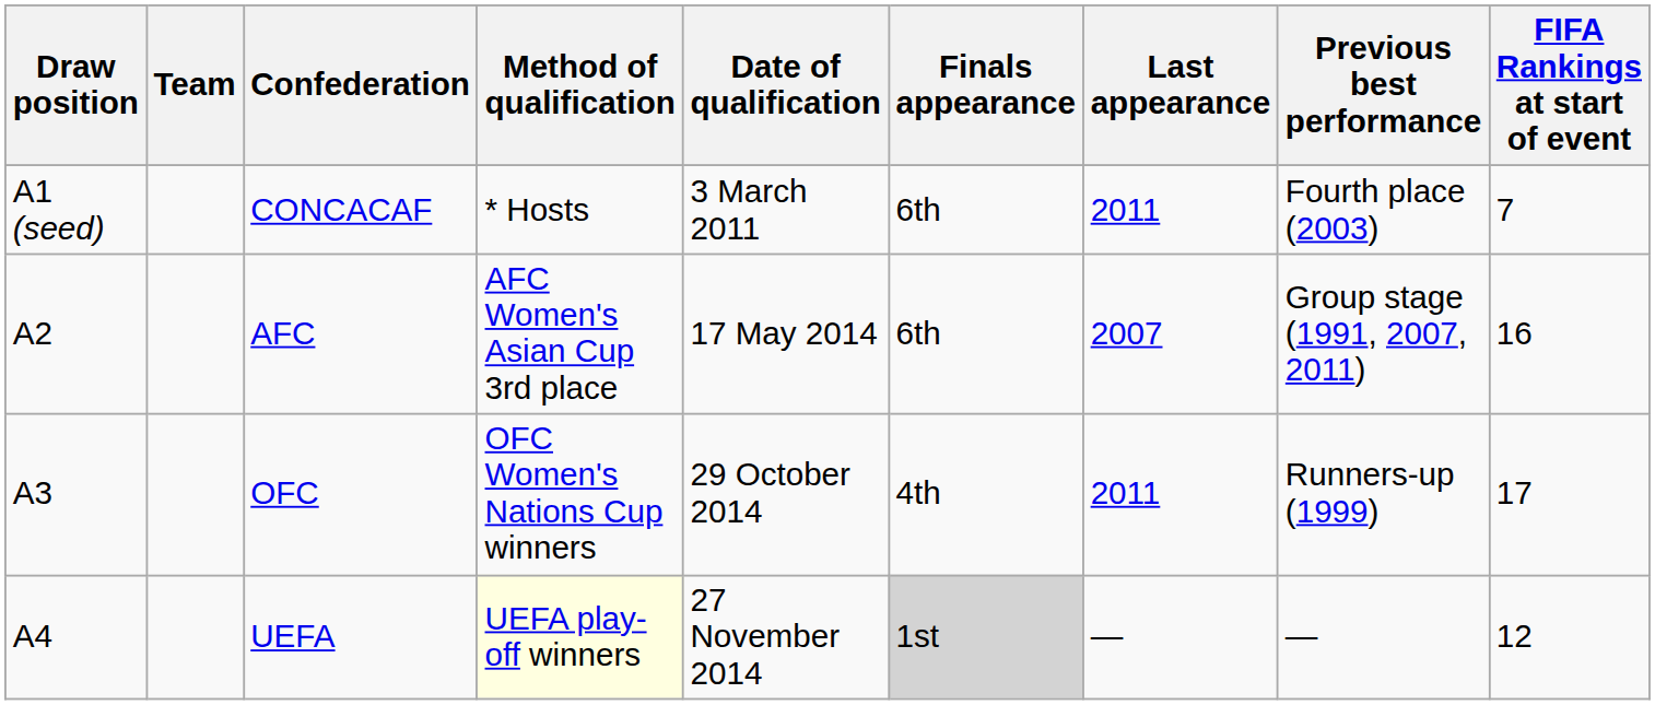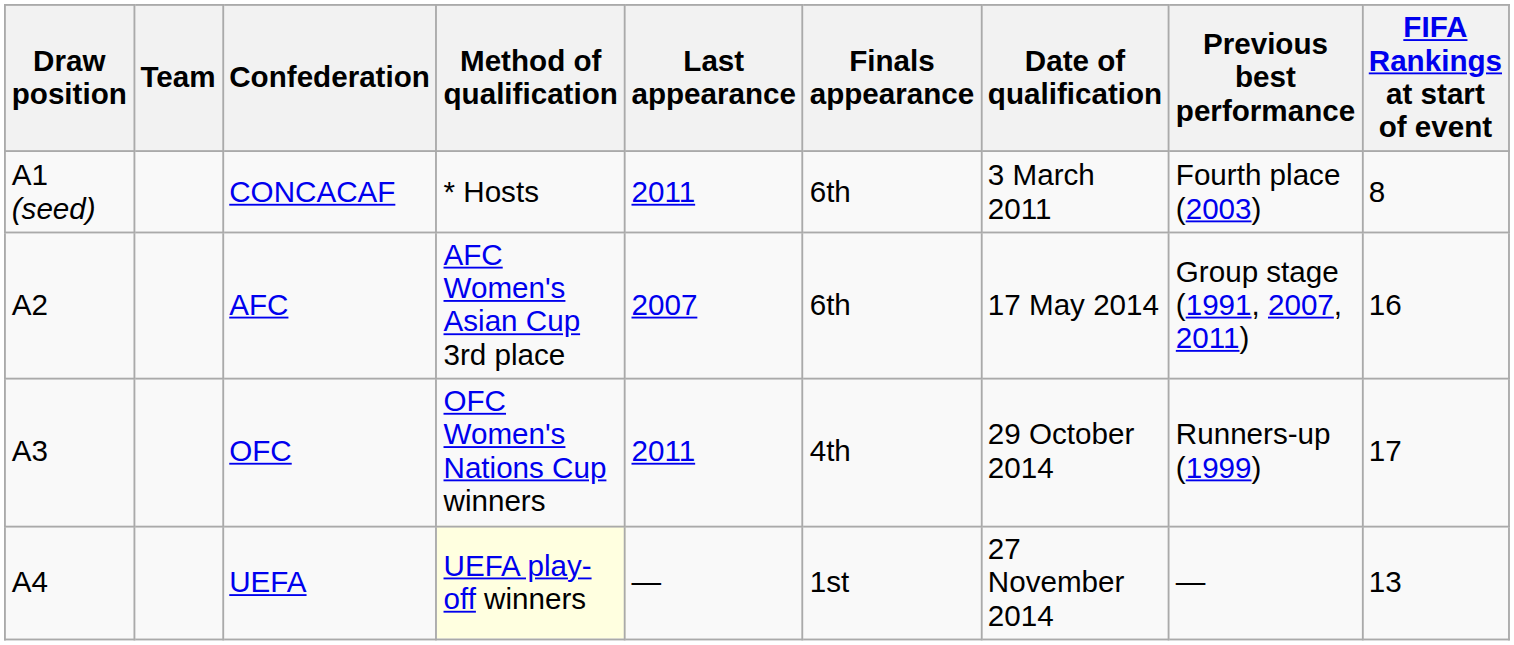 <table class="wikitable sortable">
 <tr>
 <th>Draw position</th>
 <th>Team</th>
 <th>Confederation</th>
 <th>Method of<br>qualification</th>
+<th>Last<br>appearance</th>
+<th>Finals<br>appearance</th>
 <th>Date of<br>qualification</th>
-<th>Finals<br>appearance</th>
-<th>Last<br>appearance</th>
 <th>Previous best<br>performance</th>
 <th><a href='#'>FIFA Rankings</a><br>at start of event</th>
 </tr>
 <tr>
 <td>A1 <em>(seed)</em></td>
 <td style=white-space:nowrap></td>
 <td><a href='#'>CONCACAF</a></td>
 <td><span>*</span> Hosts</td>
+<td><a href='#'>2011</a></td>
+<td data-sort-value="6">6th</td>
 <td>3 March 2011</td>
-<td data-sort-value="6">6th</td>
-<td><a href='#'>2011</a></td>
 <td data-sort-value="4.1">Fourth place (<a href='#'>2003</a>)</td>
-<td>7</td>
+<td>8</td>
 </tr>
 <tr>
 <td>A2</td>
 <td style=white-space:nowrap></td>
 <td><a href='#'>AFC</a></td>
 <td><a href='#'>AFC Women's Asian Cup</a> 3rd place</td>
+<td><a href='#'>2007</a></td>
+<td data-sort-value="6">6th</td>
 <td>17 May 2014</td>
-<td data-sort-value="6">6th</td>
-<td><a href='#'>2007</a></td>
 <td data-sort-value="1.3">Group stage (<a href='#'>1991</a>, <a href='#'>2007</a>, <a href='#'>2011</a>)</td>
 <td>16</td>
 </tr>
 <tr>
 <td>A3</td>
 <td style=white-space:nowrap></td>
 <td><a href='#'>OFC</a></td>
 <td><a href='#'>OFC Women's Nations Cup</a> winners</td>
+<td><a href='#'>2011</a></td>
+<td data-sort-value="4">4th</td>
 <td>29 October 2014</td>
-<td data-sort-value="4">4th</td>
-<td><a href='#'>2011</a></td>
 <td data-sort-value="6.1">Runners-up (<a href='#'>1999</a>)</td>
 <td>17</td>
 </tr>
 <tr>
 <td>A4</td>
 <td style=white-space:nowrap></td>
 <td><a href='#'>UEFA</a></td>
 <td style="background: lightyellow;"><a href='#'>UEFA play-off</a> winners</td>
+<td data-sort-value="2015">—</td>
+<td data-sort-value="1">1st</td>
 <td>27 November 2014</td>
-<td data-sort-value="1" style="background: lightgrey;">1st</td>
-<td data-sort-value="2015">—</td>
 <td data-sort-value="0.0">—</td>
-<td>12</td>
+<td>13</td>
 </tr>
 </table>
